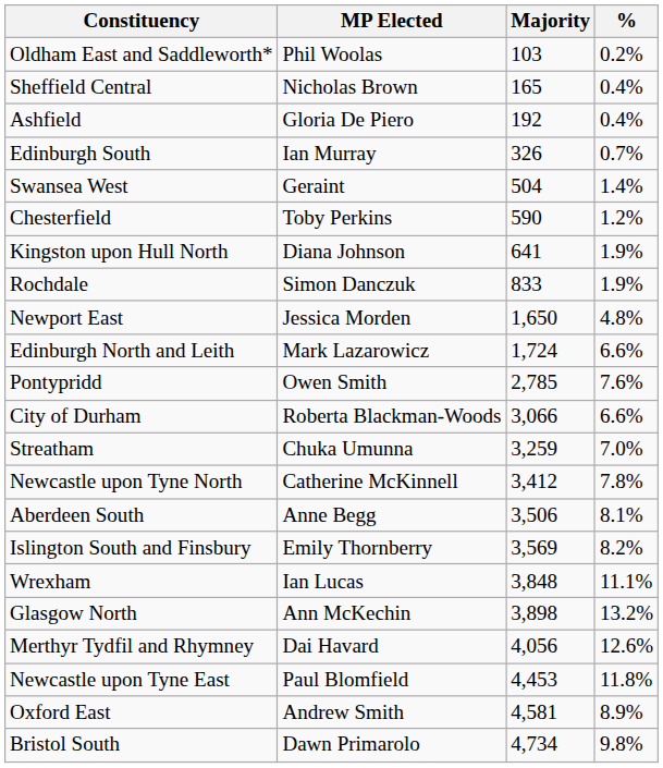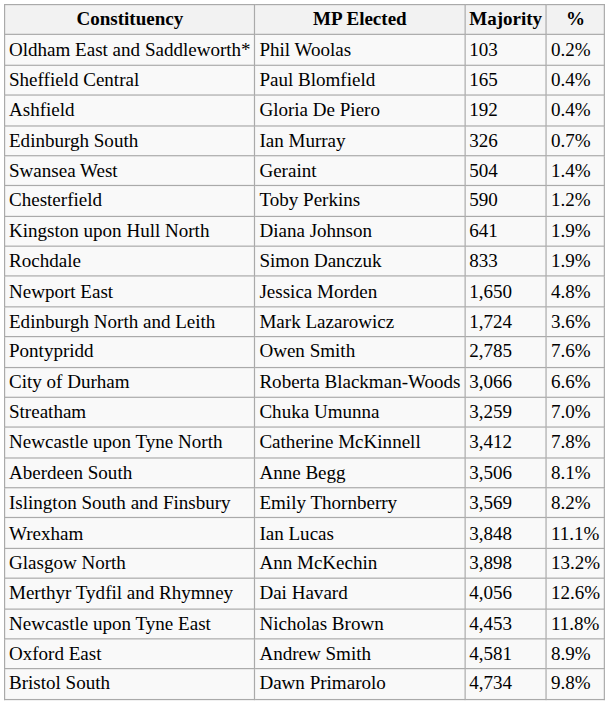 <table class="wikitable sortable">
 <tr>
 <th>Constituency</th>
 <th>MP Elected</th>
 <th>Majority</th>
 <th>%</th>
 </tr>
 <tr>
 <td>Oldham East and Saddleworth*</td>
 <td>Phil Woolas</td>
 <td>103</td>
 <td>0.2%</td>
 </tr>
 <tr>
 <td>Sheffield Central</td>
-<td>Nicholas Brown</td>
+<td>Paul Blomfield</td>
 <td>165</td>
 <td>0.4%</td>
 </tr>
 <tr>
 <td>Ashfield</td>
 <td>Gloria De Piero</td>
 <td>192</td>
 <td>0.4%</td>
 </tr>
 <tr>
 <td>Edinburgh South</td>
 <td>Ian Murray</td>
 <td>326</td>
 <td>0.7%</td>
 </tr>
 <tr>
 <td>Swansea West</td>
 <td>Geraint</td>
 <td>504</td>
 <td>1.4%</td>
 </tr>
 <tr>
 <td>Chesterfield</td>
 <td>Toby Perkins</td>
 <td>590</td>
 <td>1.2%</td>
 </tr>
 <tr>
 <td>Kingston upon Hull North</td>
 <td>Diana Johnson</td>
 <td>641</td>
 <td>1.9%</td>
 </tr>
 <tr>
 <td>Rochdale</td>
 <td>Simon Danczuk</td>
 <td>833</td>
 <td>1.9%</td>
 </tr>
 <tr>
 <td>Newport East</td>
 <td>Jessica Morden</td>
 <td>1,650</td>
 <td>4.8%</td>
 </tr>
 <tr>
 <td>Edinburgh North and Leith</td>
 <td>Mark Lazarowicz</td>
 <td>1,724</td>
-<td>6.6%</td>
+<td>3.6%</td>
 </tr>
 <tr>
 <td>Pontypridd</td>
 <td>Owen Smith</td>
 <td>2,785</td>
 <td>7.6%</td>
 </tr>
 <tr>
 <td>City of Durham</td>
 <td>Roberta Blackman-Woods</td>
 <td>3,066</td>
 <td>6.6%</td>
 </tr>
 <tr>
 <td>Streatham</td>
 <td>Chuka Umunna</td>
 <td>3,259</td>
 <td>7.0%</td>
 </tr>
 <tr>
 <td>Newcastle upon Tyne North</td>
 <td>Catherine McKinnell</td>
 <td>3,412</td>
 <td>7.8%</td>
 </tr>
 <tr>
 <td>Aberdeen South</td>
 <td>Anne Begg</td>
 <td>3,506</td>
 <td>8.1%</td>
 </tr>
 <tr>
 <td>Islington South and Finsbury</td>
 <td>Emily Thornberry</td>
 <td>3,569</td>
 <td>8.2%</td>
 </tr>
 <tr>
 <td>Wrexham</td>
 <td>Ian Lucas</td>
 <td>3,848</td>
 <td>11.1%</td>
 </tr>
 <tr>
 <td>Glasgow North</td>
 <td>Ann McKechin</td>
 <td>3,898</td>
 <td>13.2%</td>
 </tr>
 <tr>
 <td>Merthyr Tydfil and Rhymney</td>
 <td>Dai Havard</td>
 <td>4,056</td>
 <td>12.6%</td>
 </tr>
 <tr>
 <td>Newcastle upon Tyne East</td>
-<td>Paul Blomfield</td>
+<td>Nicholas Brown</td>
 <td>4,453</td>
 <td>11.8%</td>
 </tr>
 <tr>
 <td>Oxford East</td>
 <td>Andrew Smith</td>
 <td>4,581</td>
 <td>8.9%</td>
 </tr>
 <tr>
 <td>Bristol South</td>
 <td>Dawn Primarolo</td>
 <td>4,734</td>
 <td>9.8%</td>
 </tr>
 </table>
